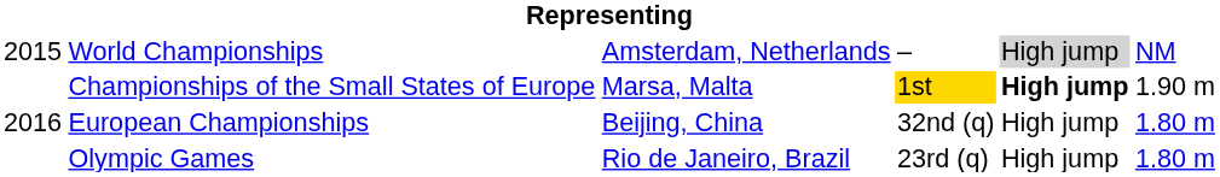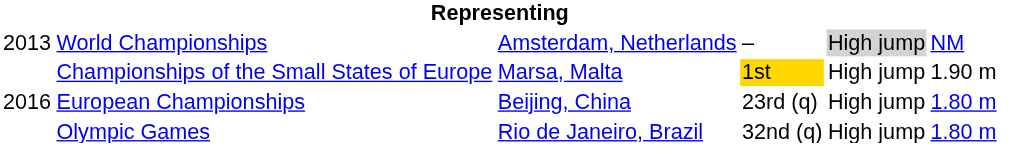 <table>
 <tr>
 <th colspan="6">Representing </th>
 </tr>
 <tr>
-<td>2015</td>
+<td>2013</td>
 <td><a href='#'>World Championships</a></td>
 <td><a href='#'>Amsterdam, Netherlands</a></td>
 <td>–</td>
 <td style="background: lightgrey;">High jump</td>
 <td><a href='#'>NM</a></td>
 </tr>
 <tr>
 <td rowspan=3>2016</td>
 <td><a href='#'>Championships of the Small States of Europe</a></td>
 <td><a href='#'>Marsa, Malta</a></td>
 <td bgcolor=gold>1st</td>
-<td><strong>High jump</strong></td>
+<td>High jump</td>
 <td>1.90 m</td>
 </tr>
 <tr>
 <td><a href='#'>European Championships</a></td>
 <td><a href='#'>Beijing, China</a></td>
-<td>32nd (q)</td>
+<td>23rd (q)</td>
 <td>High jump</td>
 <td><a href='#'>1.80 m</a></td>
 </tr>
 <tr>
 <td><a href='#'>Olympic Games</a></td>
 <td><a href='#'>Rio de Janeiro, Brazil</a></td>
-<td>23rd (q)</td>
+<td>32nd (q)</td>
 <td>High jump</td>
 <td><a href='#'>1.80 m</a></td>
 </tr>
 </table>
